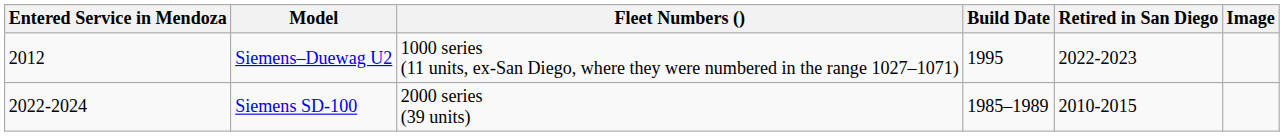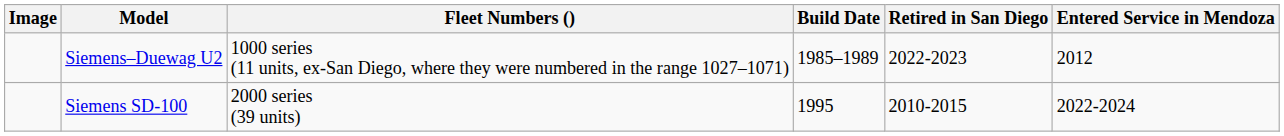 <table class="wikitable sticky-header">
 <tr>
-<th>Entered Service in Mendoza</th>
+<th>Image</th>
 <th>Model</th>
 <th>Fleet Numbers ()</th>
 <th>Build Date</th>
 <th>Retired in San Diego</th>
-<th>Image</th>
+<th>Entered Service in Mendoza</th>
 </tr>
 <tr>
-<td>2012</td>
+<td></td>
 <td><a href='#'>Siemens–Duewag U2</a></td>
 <td>1000 series<br>(11 units, ex-San Diego, where they were numbered in the range 1027–1071)</td>
-<td>1995</td>
+<td>1985–1989</td>
 <td>2022-2023</td>
-<td></td>
+<td>2012</td>
 </tr>
 <tr>
-<td>2022-2024</td>
+<td></td>
 <td><a href='#'>Siemens SD-100</a></td>
 <td>2000 series<br>(39 units)</td>
-<td>1985–1989</td>
+<td>1995</td>
 <td>2010-2015</td>
-<td></td>
+<td>2022-2024</td>
 </tr>
 </table>
